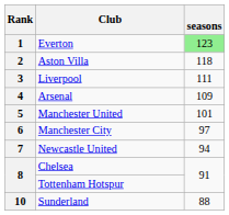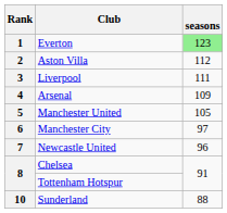 <table class="wikitable" style="text-align:center;">
 <tr>
 <th scope="col">Rank</th>
 <th scope="col" style="width:13em;">Club</th>
 <th scope="col"><br>seasons</th>
 </tr>
 <tr>
 <th scope="row">1</th>
 <td style="text-align:left;"><a href='#'>Everton</a></td>
 <td style="background: lightgreen;">123</td>
 </tr>
 <tr>
 <th scope="row">2</th>
 <td style="text-align:left;"><a href='#'>Aston Villa</a></td>
-<td>118</td>
+<td>112</td>
 </tr>
 <tr>
 <th scope="row">3</th>
 <td style="text-align:left;"><a href='#'>Liverpool</a></td>
 <td>111</td>
 </tr>
 <tr>
 <th scope="row">4</th>
 <td style="text-align:left;"><a href='#'>Arsenal</a></td>
 <td>109</td>
 </tr>
 <tr>
 <th scope="row">5</th>
 <td style="text-align:left;"><a href='#'>Manchester United</a></td>
-<td>101</td>
+<td>105</td>
 </tr>
 <tr>
 <th scope="row">6</th>
 <td style="text-align:left;"><a href='#'>Manchester City</a></td>
 <td>97</td>
 </tr>
 <tr>
 <th scope="row">7</th>
 <td style="text-align:left;"><a href='#'>Newcastle United</a></td>
-<td>94</td>
+<td>96</td>
 </tr>
 <tr>
 <th rowspan="2" scope="row">8</th>
 <td style="text-align:left;"><a href='#'>Chelsea</a></td>
 <td rowspan="2">91</td>
 </tr>
 <tr>
 <td style="text-align:left;"><a href='#'>Tottenham Hotspur</a></td>
 </tr>
 <tr>
 <th scope="row">10</th>
 <td style="text-align:left;"><a href='#'>Sunderland</a></td>
 <td>88</td>
 </tr>
 </table>
